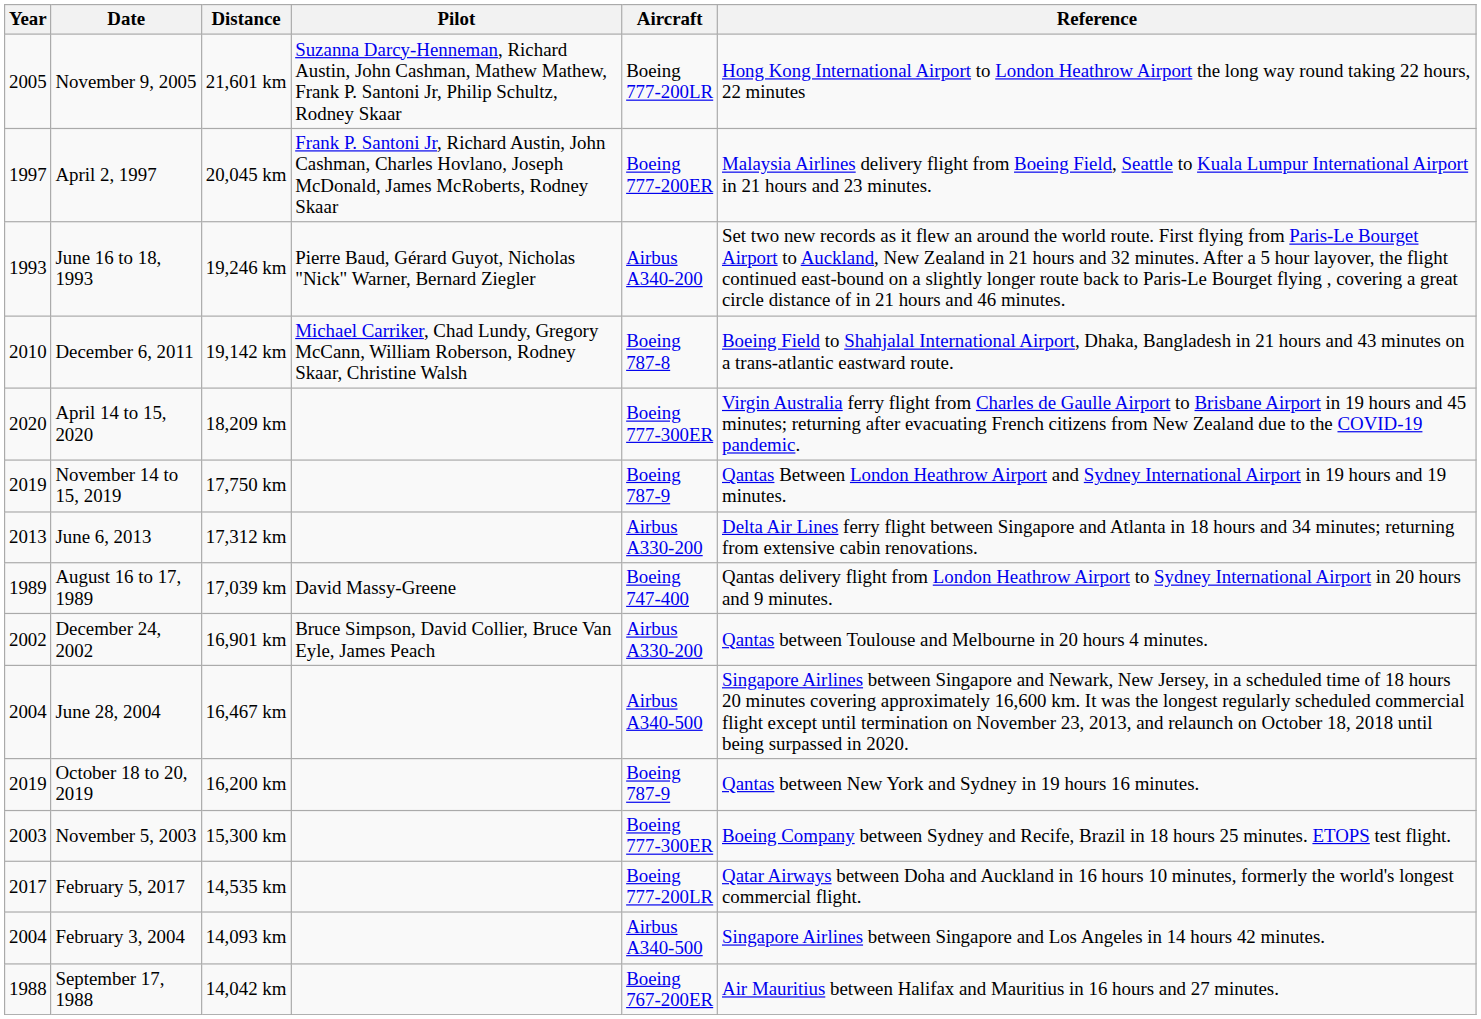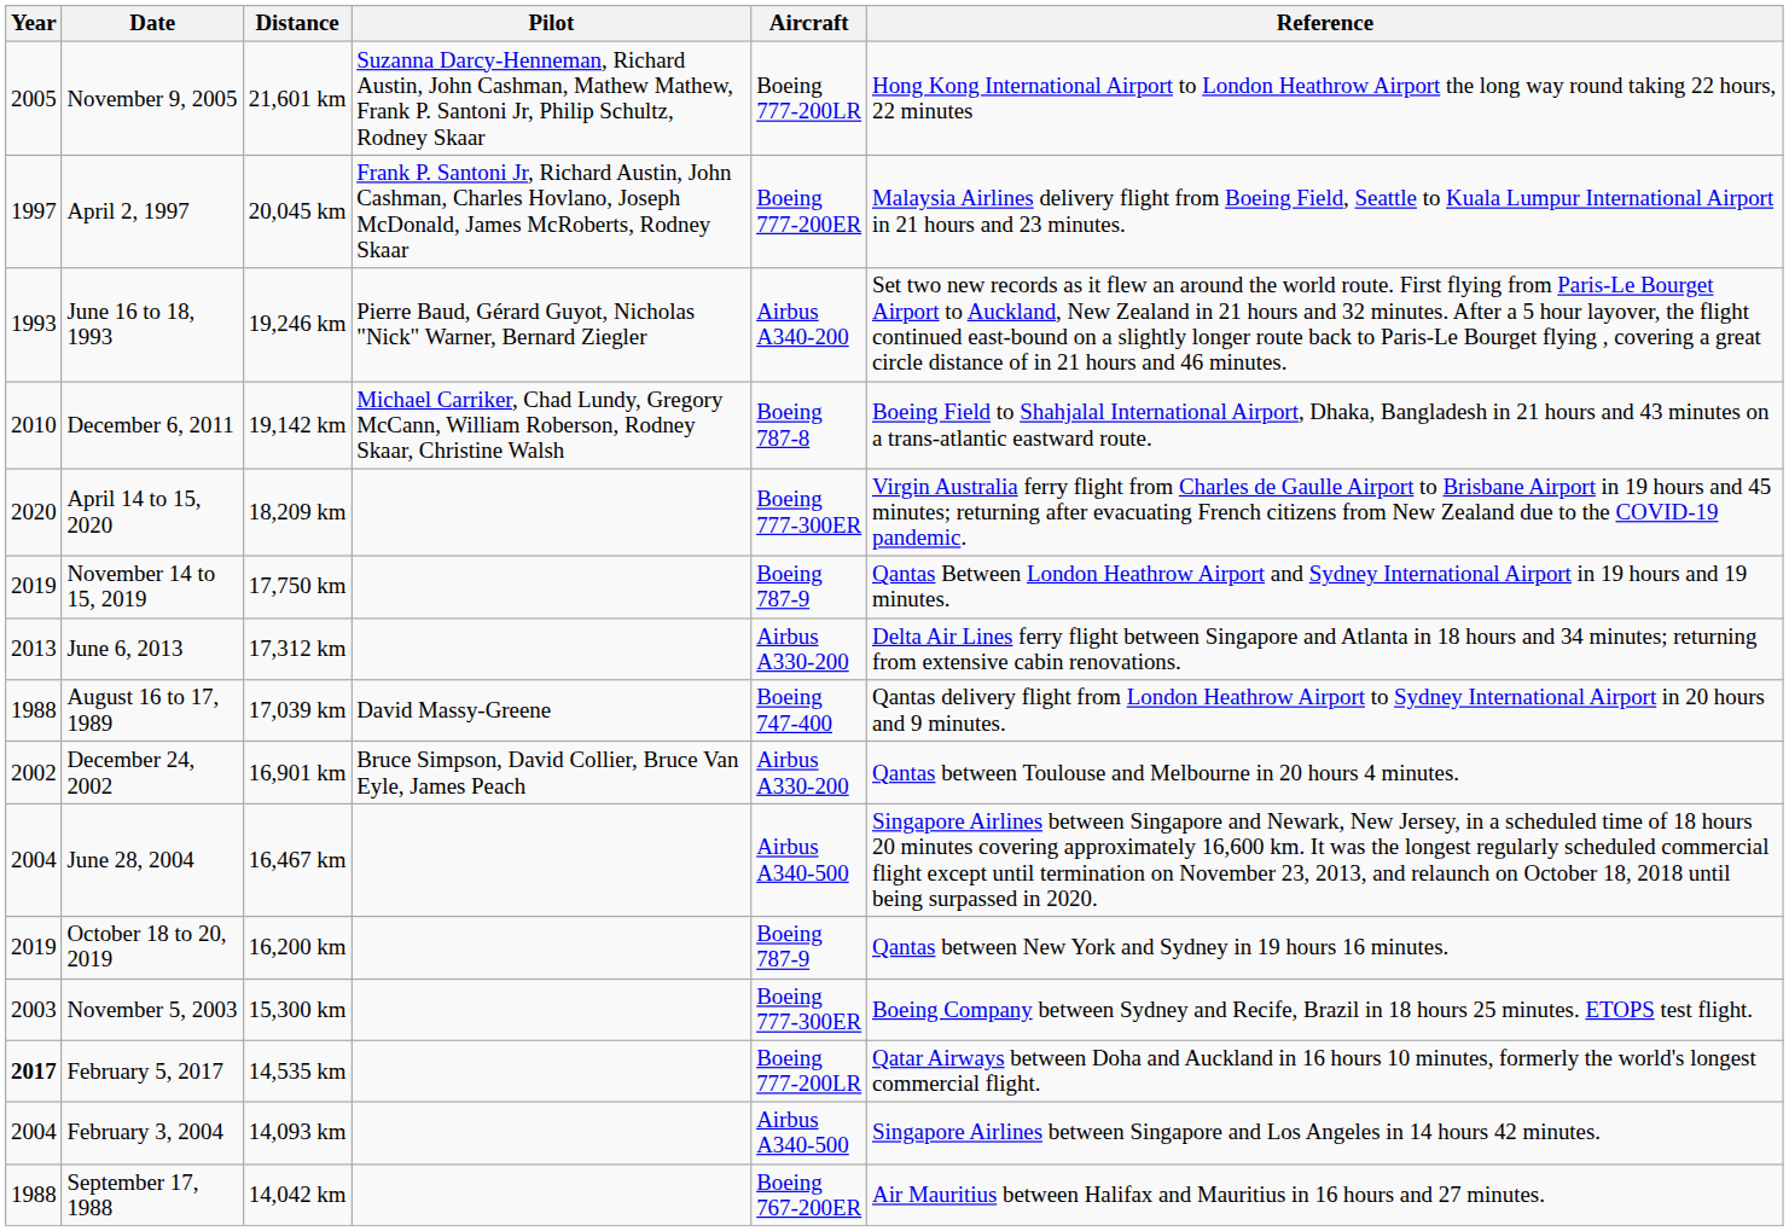 <table class="wikitable sortable">
 <tr>
 <th>Year</th>
 <th width="120px">Date</th>
 <th>Distance</th>
 <th>Pilot</th>
 <th>Aircraft</th>
 <th>Reference</th>
 </tr>
 <tr>
 <td>2005</td>
 <td>November 9, 2005</td>
 <td>21,601 km </td>
 <td><a href='#'>Suzanna Darcy-Henneman</a>, Richard Austin, John Cashman, Mathew Mathew, Frank P. Santoni Jr, Philip Schultz, Rodney Skaar</td>
 <td>Boeing <a href='#'>777-200LR</a></td>
 <td><a href='#'>Hong Kong International Airport</a> to <a href='#'>London Heathrow Airport</a> the long way round taking 22 hours, 22 minutes</td>
 </tr>
 <tr>
 <td>1997</td>
 <td>April 2, 1997</td>
 <td>20,045 km </td>
 <td><a href='#'>Frank P. Santoni Jr</a>, Richard Austin, John Cashman, Charles Hovlano, Joseph McDonald, James McRoberts, Rodney Skaar</td>
 <td><a href='#'>Boeing 777-200ER</a></td>
 <td><a href='#'>Malaysia Airlines</a> delivery flight from <a href='#'>Boeing Field</a>, <a href='#'>Seattle</a> to <a href='#'>Kuala Lumpur International Airport</a> in 21 hours and 23 minutes.</td>
 </tr>
 <tr>
 <td>1993</td>
 <td>June 16 to 18, 1993</td>
 <td>19,246 km</td>
 <td>Pierre Baud, Gérard Guyot, Nicholas "Nick" Warner, Bernard Ziegler</td>
 <td><a href='#'>Airbus A340-200</a></td>
 <td>Set two new records as it flew an around the world route. First flying  from <a href='#'>Paris-Le Bourget Airport</a> to <a href='#'>Auckland</a>, New Zealand in 21 hours and 32 minutes. After a 5 hour layover, the flight continued east-bound on a slightly longer route back to Paris-Le Bourget flying , covering a great circle distance of  in 21 hours and 46 minutes.</td>
 </tr>
 <tr>
 <td>2010</td>
 <td>December 6, 2011</td>
 <td>19,142 km </td>
 <td><a href='#'>Michael Carriker</a>, Chad Lundy, Gregory McCann, William Roberson, Rodney Skaar, Christine Walsh</td>
 <td><a href='#'>Boeing 787-8</a></td>
 <td><a href='#'>Boeing Field</a> to <a href='#'>Shahjalal International Airport</a>, Dhaka, Bangladesh in 21 hours and 43 minutes on a trans-atlantic eastward route.</td>
 </tr>
 <tr>
 <td>2020</td>
 <td>April 14 to 15, 2020</td>
 <td>18,209 km</td>
 <td></td>
 <td><a href='#'>Boeing 777-300ER</a></td>
 <td><a href='#'>Virgin Australia</a> ferry flight from <a href='#'>Charles de Gaulle Airport</a> to <a href='#'>Brisbane Airport</a> in 19 hours and 45 minutes; returning after evacuating French citizens from New Zealand due to the <a href='#'>COVID-19 pandemic</a>.</td>
 </tr>
 <tr>
 <td>2019</td>
 <td>November 14 to 15, 2019</td>
 <td>17,750 km</td>
 <td></td>
 <td><a href='#'>Boeing 787-9</a></td>
 <td><a href='#'>Qantas</a> Between <a href='#'>London Heathrow Airport</a> and <a href='#'>Sydney International Airport</a> in 19 hours and 19 minutes.</td>
 </tr>
 <tr>
 <td>2013</td>
 <td>June 6, 2013</td>
 <td>17,312 km</td>
 <td></td>
 <td><a href='#'>Airbus A330-200</a></td>
 <td><a href='#'>Delta Air Lines</a> ferry flight between Singapore and Atlanta in 18 hours and 34 minutes; returning from extensive cabin renovations.</td>
 </tr>
 <tr>
-<td>1989</td>
+<td>1988</td>
 <td>August 16 to 17, 1989</td>
 <td>17,039 km </td>
 <td>David Massy-Greene</td>
 <td><a href='#'>Boeing 747-400</a></td>
 <td>Qantas delivery flight from <a href='#'>London Heathrow Airport</a> to <a href='#'>Sydney International Airport</a> in 20 hours and 9 minutes.</td>
 </tr>
 <tr>
 <td>2002</td>
 <td>December 24, 2002</td>
 <td>16,901 km </td>
 <td>Bruce Simpson, David Collier, Bruce Van Eyle, James Peach</td>
 <td><a href='#'>Airbus A330-200</a></td>
 <td><a href='#'>Qantas</a> between Toulouse and Melbourne in 20 hours 4 minutes.</td>
 </tr>
 <tr>
 <td>2004</td>
 <td>June 28, 2004</td>
 <td>16,467 km</td>
 <td></td>
 <td><a href='#'>Airbus A340-500</a></td>
 <td><a href='#'>Singapore Airlines</a> between Singapore and Newark, New Jersey, in a scheduled time of 18 hours 20 minutes covering approximately 16,600 km. It was the longest regularly scheduled commercial flight except until termination on November 23, 2013, and relaunch on October 18, 2018  until being surpassed in 2020.</td>
 </tr>
 <tr>
 <td>2019</td>
 <td>October 18 to 20, 2019</td>
 <td>16,200 km</td>
 <td></td>
 <td><a href='#'>Boeing 787-9</a></td>
 <td><a href='#'>Qantas</a> between New York and Sydney in 19 hours 16 minutes.</td>
 </tr>
 <tr>
 <td>2003</td>
 <td>November 5, 2003</td>
 <td>15,300 km</td>
 <td></td>
 <td><a href='#'>Boeing 777-300ER</a></td>
 <td><a href='#'>Boeing Company</a> between Sydney and Recife, Brazil in 18 hours 25 minutes. <a href='#'>ETOPS</a> test flight.</td>
 </tr>
 <tr>
-<td>2017</td>
+<td><strong>2017</strong></td>
 <td>February 5, 2017</td>
 <td>14,535 km</td>
 <td></td>
 <td><a href='#'>Boeing 777-200LR</a></td>
 <td><a href='#'>Qatar Airways</a> between Doha and Auckland in 16 hours 10 minutes, formerly the world's longest commercial flight.</td>
 </tr>
 <tr>
 <td>2004</td>
 <td>February 3, 2004</td>
 <td>14,093 km</td>
 <td></td>
 <td><a href='#'>Airbus A340-500</a></td>
 <td><a href='#'>Singapore Airlines</a> between Singapore and Los Angeles in 14 hours 42 minutes.</td>
 </tr>
 <tr>
 <td>1988</td>
 <td>September 17, 1988</td>
 <td>14,042 km</td>
 <td></td>
 <td><a href='#'>Boeing 767-200ER</a></td>
 <td><a href='#'>Air Mauritius</a> between Halifax and Mauritius in 16 hours and 27 minutes.</td>
 </tr>
 </table>
